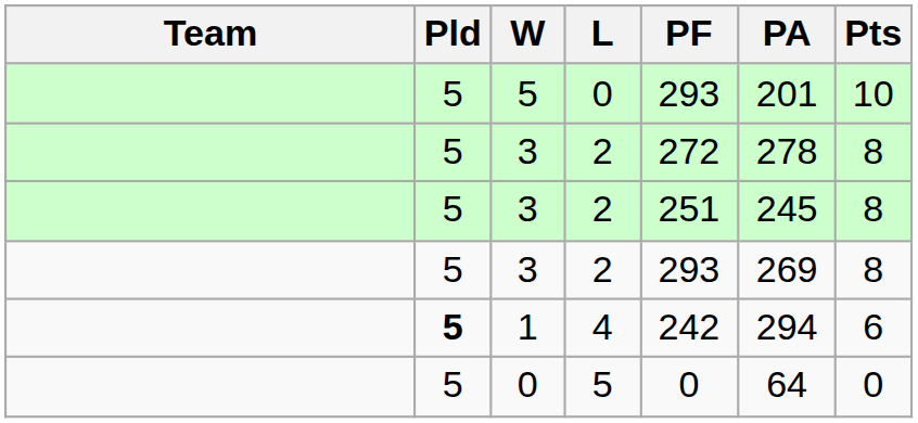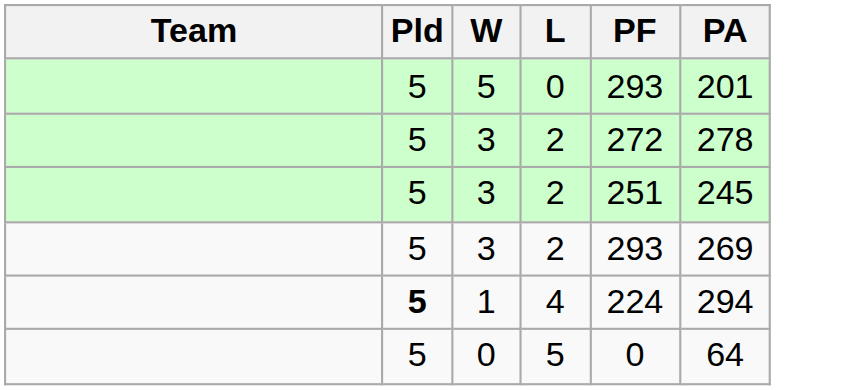 <table class="wikitable" style="text-align:center;">
 <tr>
 <th width=170>Team</th>
 <th width=25>Pld</th>
 <th width=25>W</th>
 <th width=25>L</th>
 <th width=35>PF</th>
 <th width=35>PA</th>
-<th width=25>Pts</th>
 </tr>
 <tr bgcolor=#ccffcc>
 <td align="left"><em></em></td>
 <td>5</td>
 <td>5</td>
 <td>0</td>
 <td>293</td>
 <td>201</td>
-<td>10</td>
 </tr>
 <tr bgcolor=#ccffcc>
 <td align="left"></td>
 <td>5</td>
 <td>3</td>
 <td>2</td>
 <td>272</td>
 <td>278</td>
-<td>8</td>
 </tr>
 <tr bgcolor=#ccffcc>
 <td align="left"></td>
 <td>5</td>
 <td>3</td>
 <td>2</td>
 <td>251</td>
 <td>245</td>
-<td>8</td>
 </tr>
 <tr bgcolor=>
 <td align="left"></td>
 <td>5</td>
 <td>3</td>
 <td>2</td>
 <td>293</td>
 <td>269</td>
-<td>8</td>
 </tr>
 <tr bgcolor=>
 <td align="left"></td>
 <td><strong>5</strong></td>
 <td>1</td>
 <td>4</td>
-<td>242</td>
+<td>224</td>
 <td>294</td>
-<td>6</td>
 </tr>
 <tr bgcolor=>
 <td align="left"></td>
 <td>5</td>
 <td>0</td>
 <td>5</td>
 <td>0</td>
 <td>64</td>
-<td>0</td>
 </tr>
 </table>
